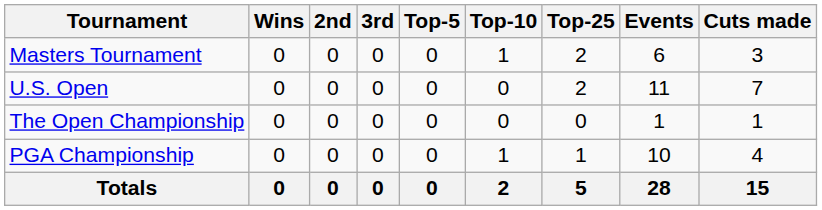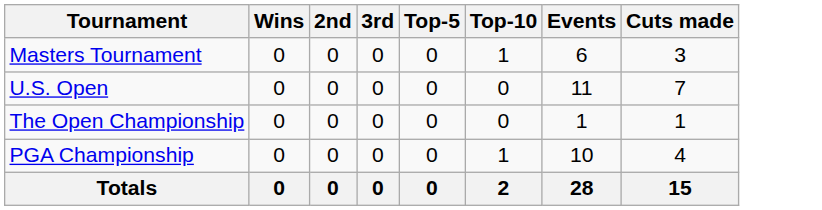 <table class=wikitable style=text-align:center>
 <tr>
 <th>Tournament</th>
 <th>Wins</th>
 <th>2nd</th>
 <th>3rd</th>
 <th>Top-5</th>
 <th>Top-10</th>
-<th>Top-25</th>
 <th>Events</th>
 <th>Cuts made</th>
 </tr>
 <tr>
 <td align=left><a href='#'>Masters Tournament</a></td>
 <td>0</td>
 <td>0</td>
 <td>0</td>
 <td>0</td>
 <td>1</td>
-<td>2</td>
 <td>6</td>
 <td>3</td>
 </tr>
 <tr>
 <td align=left><a href='#'>U.S. Open</a></td>
 <td>0</td>
 <td>0</td>
 <td>0</td>
 <td>0</td>
 <td>0</td>
-<td>2</td>
 <td>11</td>
 <td>7</td>
 </tr>
 <tr>
 <td align=left><a href='#'>The Open Championship</a></td>
-<td>0</td>
 <td>0</td>
 <td>0</td>
 <td>0</td>
 <td>0</td>
 <td>0</td>
 <td>1</td>
 <td>1</td>
 </tr>
 <tr>
 <td align=left><a href='#'>PGA Championship</a></td>
 <td>0</td>
 <td>0</td>
 <td>0</td>
 <td>0</td>
 <td>1</td>
-<td>1</td>
 <td>10</td>
 <td>4</td>
 </tr>
 <tr>
 <th>Totals</th>
 <th>0</th>
 <th>0</th>
 <th>0</th>
 <th>0</th>
 <th>2</th>
-<th>5</th>
 <th>28</th>
 <th>15</th>
 </tr>
 </table>
